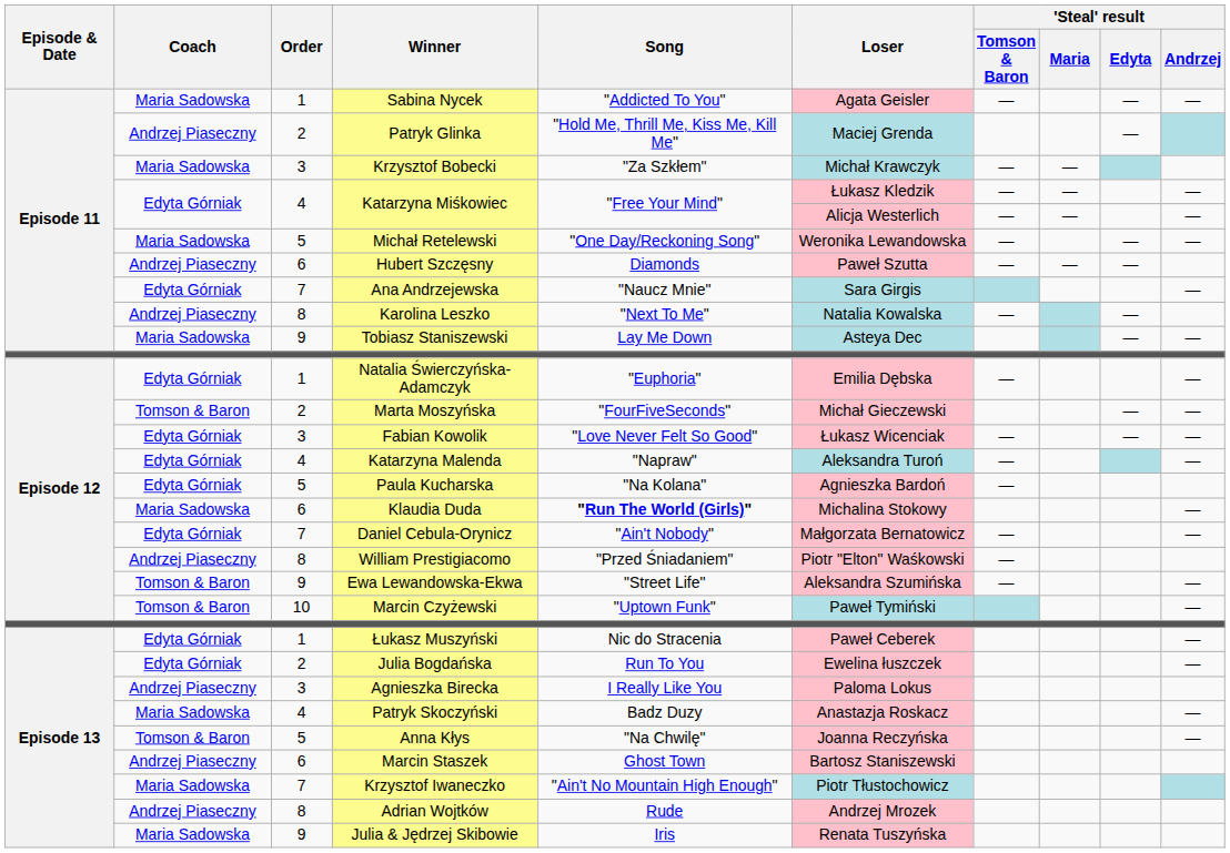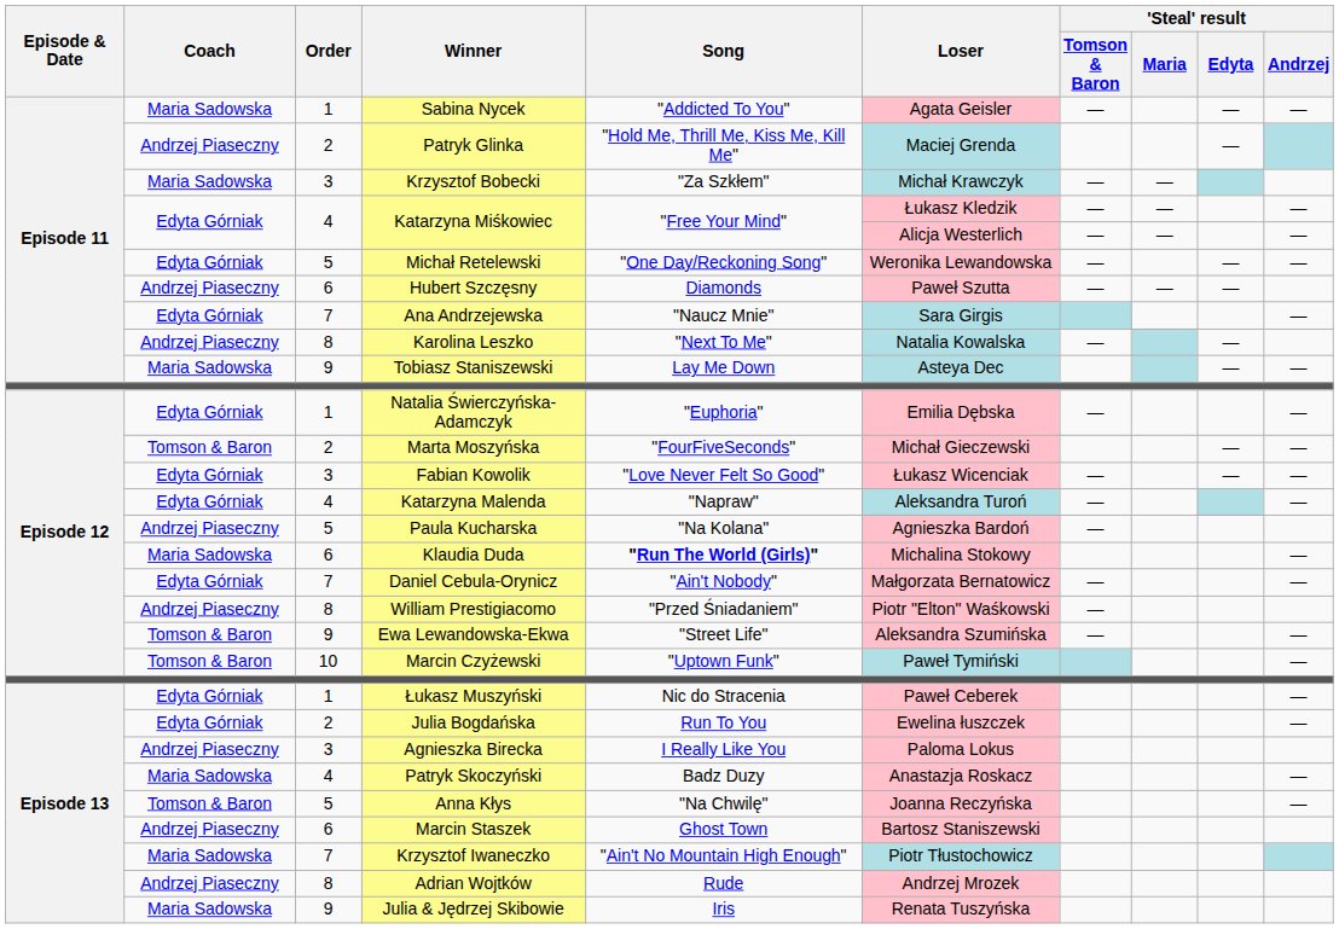 <table class="wikitable" style="text-align: center; width:100%;">
 <tr>
 <th rowspan="2" style="width:9%;">Episode & Date</th>
 <th rowspan="2" style="width:13%;">Coach</th>
 <th rowspan="2" style="width:05%;">Order</th>
 <th rowspan="2" style="width:17%;">Winner</th>
 <th rowspan="2" style="width:21%;">Song</th>
 <th rowspan="2" style="width:15%;">Loser</th>
 <th colspan="4" style="width:20%;">'Steal' result</th>
 </tr>
 <tr>
 <th style="width:05%;"><a href='#'>Tomson & Baron</a></th>
 <th style="width:05%;"><a href='#'>Maria</a></th>
 <th style="width:05%;"><a href='#'>Edyta</a></th>
 <th style="width:05%;"><a href='#'>Andrzej</a></th>
 </tr>
 <tr>
 <th rowspan="10">Episode 11<br><small></small></th>
 <td><a href='#'>Maria Sadowska</a></td>
 <td>1</td>
 <td style="background:#fdfc8f;">Sabina Nycek</td>
 <td>"<a href='#'>Addicted To You</a>"</td>
 <td style="background:pink;">Agata Geisler</td>
 <td>—</td>
 <td></td>
 <td>—</td>
 <td>—</td>
 </tr>
 <tr>
 <td><a href='#'>Andrzej Piaseczny</a></td>
 <td>2</td>
 <td style="background:#fdfc8f;">Patryk Glinka</td>
 <td>"<a href='#'>Hold Me, Thrill Me, Kiss Me, Kill Me</a>"</td>
 <td style="background:#B0E0E6;">Maciej Grenda</td>
 <td></td>
 <td><strong></strong></td>
 <td>—</td>
 <td style="background:#B0E0E6;"><strong></strong></td>
 </tr>
 <tr>
 <td><a href='#'>Maria Sadowska</a></td>
 <td>3</td>
 <td style="background:#fdfc8f;">Krzysztof Bobecki</td>
 <td>"Za Szkłem"</td>
 <td style="background:#B0E0E6;">Michał Krawczyk</td>
 <td>—</td>
 <td>—</td>
 <td style="background:#B0E0E6;"><strong></strong></td>
 <td></td>
 </tr>
 <tr>
 <td rowspan="2"><a href='#'>Edyta Górniak</a></td>
 <td rowspan="2">4</td>
 <td rowspan="2" style="background:#fdfc8f;">Katarzyna Miśkowiec</td>
 <td rowspan="2">"<a href='#'>Free Your Mind</a>"</td>
 <td style="background:pink;">Łukasz Kledzik</td>
 <td>—</td>
 <td>—</td>
 <td></td>
 <td>—</td>
 </tr>
 <tr>
 <td style="background:pink;">Alicja Westerlich</td>
 <td>—</td>
 <td>—</td>
 <td></td>
 <td>—</td>
 </tr>
 <tr>
-<td><a href='#'>Maria Sadowska</a></td>
+<td><a href='#'>Edyta Górniak</a></td>
 <td>5</td>
 <td style="background:#fdfc8f;">Michał Retelewski</td>
 <td>"<a href='#'>One Day/Reckoning Song</a>"</td>
 <td style="background:pink;">Weronika Lewandowska</td>
 <td>—</td>
 <td></td>
 <td>—</td>
 <td>—</td>
 </tr>
 <tr>
 <td><a href='#'>Andrzej Piaseczny</a></td>
 <td>6</td>
 <td style="background:#fdfc8f;">Hubert Szczęsny</td>
 <td><a href='#'>Diamonds</a></td>
 <td style="background:pink;">Paweł Szutta</td>
 <td>—</td>
 <td>—</td>
 <td>—</td>
 <td></td>
 </tr>
 <tr>
 <td><a href='#'>Edyta Górniak</a></td>
 <td>7</td>
 <td style="background:#fdfc8f;">Ana Andrzejewska</td>
 <td>"Naucz Mnie"</td>
 <td style="background:#B0E0E6;">Sara Girgis</td>
 <td style="background:#B0E0E6;"><strong></strong></td>
 <td><strong></strong></td>
 <td></td>
 <td>—</td>
 </tr>
 <tr>
 <td><a href='#'>Andrzej Piaseczny</a></td>
 <td>8</td>
 <td style="background:#fdfc8f;">Karolina Leszko</td>
 <td>"<a href='#'>Next To Me</a>"</td>
 <td style="background:#B0E0E6;">Natalia Kowalska</td>
 <td>—</td>
 <td style="background:#B0E0E6;"><strong></strong></td>
 <td>—</td>
 <td></td>
 </tr>
 <tr>
 <td><a href='#'>Maria Sadowska</a></td>
 <td>9</td>
 <td style="background:#fdfc8f;">Tobiasz Staniszewski</td>
 <td><a href='#'>Lay Me Down</a></td>
 <td style="background:#B0E0E6;">Asteya Dec</td>
 <td></td>
 <td style="background:#B0E0E6;"><strong></strong></td>
 <td>—</td>
 <td>—</td>
 </tr>
 <tr>
 <td colspan="10" style="background:#555;"></td>
 </tr>
 <tr>
 <th rowspan="10">Episode 12<br><small></small></th>
 <td><a href='#'>Edyta Górniak</a></td>
 <td>1</td>
 <td style="background:#fdfc8f;">Natalia Świerczyńska-Adamczyk</td>
 <td>"<a href='#'>Euphoria</a>"</td>
 <td style="background:pink;">Emilia Dębska</td>
 <td>—</td>
 <td></td>
 <td></td>
 <td>—</td>
 </tr>
 <tr>
 <td><a href='#'>Tomson & Baron</a></td>
 <td>2</td>
 <td style="background:#fdfc8f;">Marta Moszyńska</td>
 <td>"<a href='#'>FourFiveSeconds</a>"</td>
 <td style="background:pink;">Michał Gieczewski</td>
 <td></td>
 <td></td>
 <td>—</td>
 <td>—</td>
 </tr>
 <tr>
 <td><a href='#'>Edyta Górniak</a></td>
 <td>3</td>
 <td style="background:#fdfc8f;">Fabian Kowolik</td>
 <td>"<a href='#'>Love Never Felt So Good</a>"</td>
 <td style="background:pink;">Łukasz Wicenciak</td>
 <td>—</td>
 <td></td>
 <td>—</td>
 <td>—</td>
 </tr>
 <tr>
 <td><a href='#'>Edyta Górniak</a></td>
 <td>4</td>
 <td style="background:#fdfc8f;">Katarzyna Malenda</td>
 <td>"Napraw"</td>
 <td style="background:#B0E0E6;">Aleksandra Turoń</td>
 <td>—</td>
 <td></td>
 <td style="background:#B0E0E6;"><strong></strong></td>
 <td>—</td>
 </tr>
 <tr>
-<td><a href='#'>Edyta Górniak</a></td>
+<td><a href='#'>Andrzej Piaseczny</a></td>
 <td>5</td>
 <td style="background:#fdfc8f;">Paula Kucharska</td>
 <td>"Na Kolana"</td>
 <td style="background:pink;">Agnieszka Bardoń</td>
 <td>—</td>
 <td></td>
 <td></td>
 <td></td>
 </tr>
 <tr>
 <td><a href='#'>Maria Sadowska</a></td>
 <td>6</td>
 <td style="background:#fdfc8f;">Klaudia Duda</td>
 <td><strong>"<a href='#'>Run The World (Girls)</a>"</strong></td>
 <td style="background:pink;">Michalina Stokowy</td>
 <td></td>
 <td></td>
 <td></td>
 <td>—</td>
 </tr>
 <tr>
 <td><a href='#'>Edyta Górniak</a></td>
 <td>7</td>
 <td style="background:#fdfc8f;">Daniel Cebula-Orynicz</td>
 <td>"<a href='#'>Ain't Nobody</a>"</td>
 <td style="background:pink;">Małgorzata Bernatowicz</td>
 <td>—</td>
 <td></td>
 <td></td>
 <td>—</td>
 </tr>
 <tr>
 <td><a href='#'>Andrzej Piaseczny</a></td>
 <td>8</td>
 <td style="background:#fdfc8f;">William Prestigiacomo</td>
 <td>"Przed Śniadaniem"</td>
 <td style="background:pink;">Piotr "Elton" Waśkowski</td>
 <td>—</td>
 <td></td>
 <td></td>
 <td></td>
 </tr>
 <tr>
 <td><a href='#'>Tomson & Baron</a></td>
 <td>9</td>
 <td style="background:#fdfc8f;">Ewa Lewandowska-Ekwa</td>
 <td>"Street Life"</td>
 <td style="background:pink;">Aleksandra Szumińska</td>
 <td>—</td>
 <td></td>
 <td></td>
 <td>—</td>
 </tr>
 <tr>
 <td><a href='#'>Tomson & Baron</a></td>
 <td>10</td>
 <td style="background:#fdfc8f;">Marcin Czyżewski</td>
 <td>"<a href='#'>Uptown Funk</a>"</td>
 <td style="background:#B0E0E6;">Paweł Tymiński</td>
 <td style="background:#B0E0E6;"><strong></strong></td>
 <td></td>
 <td></td>
 <td>—</td>
 </tr>
 <tr>
 <td colspan="10" style="background:#555;"></td>
 </tr>
 <tr>
 <th rowspan="9">Episode 13<br><small></small></th>
 <td><a href='#'>Edyta Górniak</a></td>
 <td>1</td>
 <td style="background:#fdfc8f;">Łukasz Muszyński</td>
 <td>Nic do Stracenia</td>
 <td style="background:pink;">Paweł Ceberek</td>
 <td></td>
 <td></td>
 <td></td>
 <td>—</td>
 </tr>
 <tr>
 <td><a href='#'>Edyta Górniak</a></td>
 <td>2</td>
 <td style="background:#fdfc8f;">Julia Bogdańska</td>
 <td><a href='#'>Run To You</a></td>
 <td style="background:pink;">Ewelina łuszczek</td>
 <td></td>
 <td></td>
 <td></td>
 <td>—</td>
 </tr>
 <tr>
 <td><a href='#'>Andrzej Piaseczny</a></td>
 <td>3</td>
 <td style="background:#fdfc8f;">Agnieszka Birecka</td>
 <td><a href='#'>I Really Like You</a></td>
 <td style="background:pink;">Paloma Lokus</td>
 <td></td>
 <td></td>
 <td></td>
 <td></td>
 </tr>
 <tr>
 <td><a href='#'>Maria Sadowska</a></td>
 <td>4</td>
 <td style="background:#fdfc8f;">Patryk Skoczyński</td>
 <td>Badz Duzy</td>
 <td style="background:pink;">Anastazja Roskacz</td>
 <td></td>
 <td></td>
 <td></td>
 <td>—</td>
 </tr>
 <tr>
 <td><a href='#'>Tomson & Baron</a></td>
 <td>5</td>
 <td style="background:#fdfc8f;">Anna Kłys</td>
 <td>"Na Chwilę"</td>
 <td style="background:pink;">Joanna Reczyńska</td>
 <td></td>
 <td></td>
 <td></td>
 <td>—</td>
 </tr>
 <tr>
 <td><a href='#'>Andrzej Piaseczny</a></td>
 <td>6</td>
 <td style="background:#fdfc8f;">Marcin Staszek</td>
 <td><a href='#'>Ghost Town</a></td>
 <td style="background:pink;">Bartosz Staniszewski</td>
 <td></td>
 <td></td>
 <td></td>
 <td></td>
 </tr>
 <tr>
 <td><a href='#'>Maria Sadowska</a></td>
 <td>7</td>
 <td style="background:#fdfc8f;">Krzysztof Iwaneczko</td>
 <td>"<a href='#'>Ain't No Mountain High Enough</a>"</td>
 <td style="background:#B0E0E6;">Piotr Tłustochowicz</td>
 <td></td>
 <td></td>
 <td></td>
 <td style="background:#B0E0E6;"><strong></strong></td>
 </tr>
 <tr>
 <td><a href='#'>Andrzej Piaseczny</a></td>
 <td>8</td>
 <td style="background:#fdfc8f;">Adrian Wojtków</td>
 <td><a href='#'>Rude</a></td>
 <td style="background:pink;">Andrzej Mrozek</td>
 <td></td>
 <td></td>
 <td></td>
 <td></td>
 </tr>
 <tr>
 <td><a href='#'>Maria Sadowska</a></td>
 <td>9</td>
 <td style="background:#fdfc8f;">Julia & Jędrzej Skibowie</td>
 <td><a href='#'>Iris</a></td>
 <td style="background:pink;">Renata Tuszyńska</td>
 <td></td>
 <td></td>
 <td></td>
 <td></td>
 </tr>
 </table>
